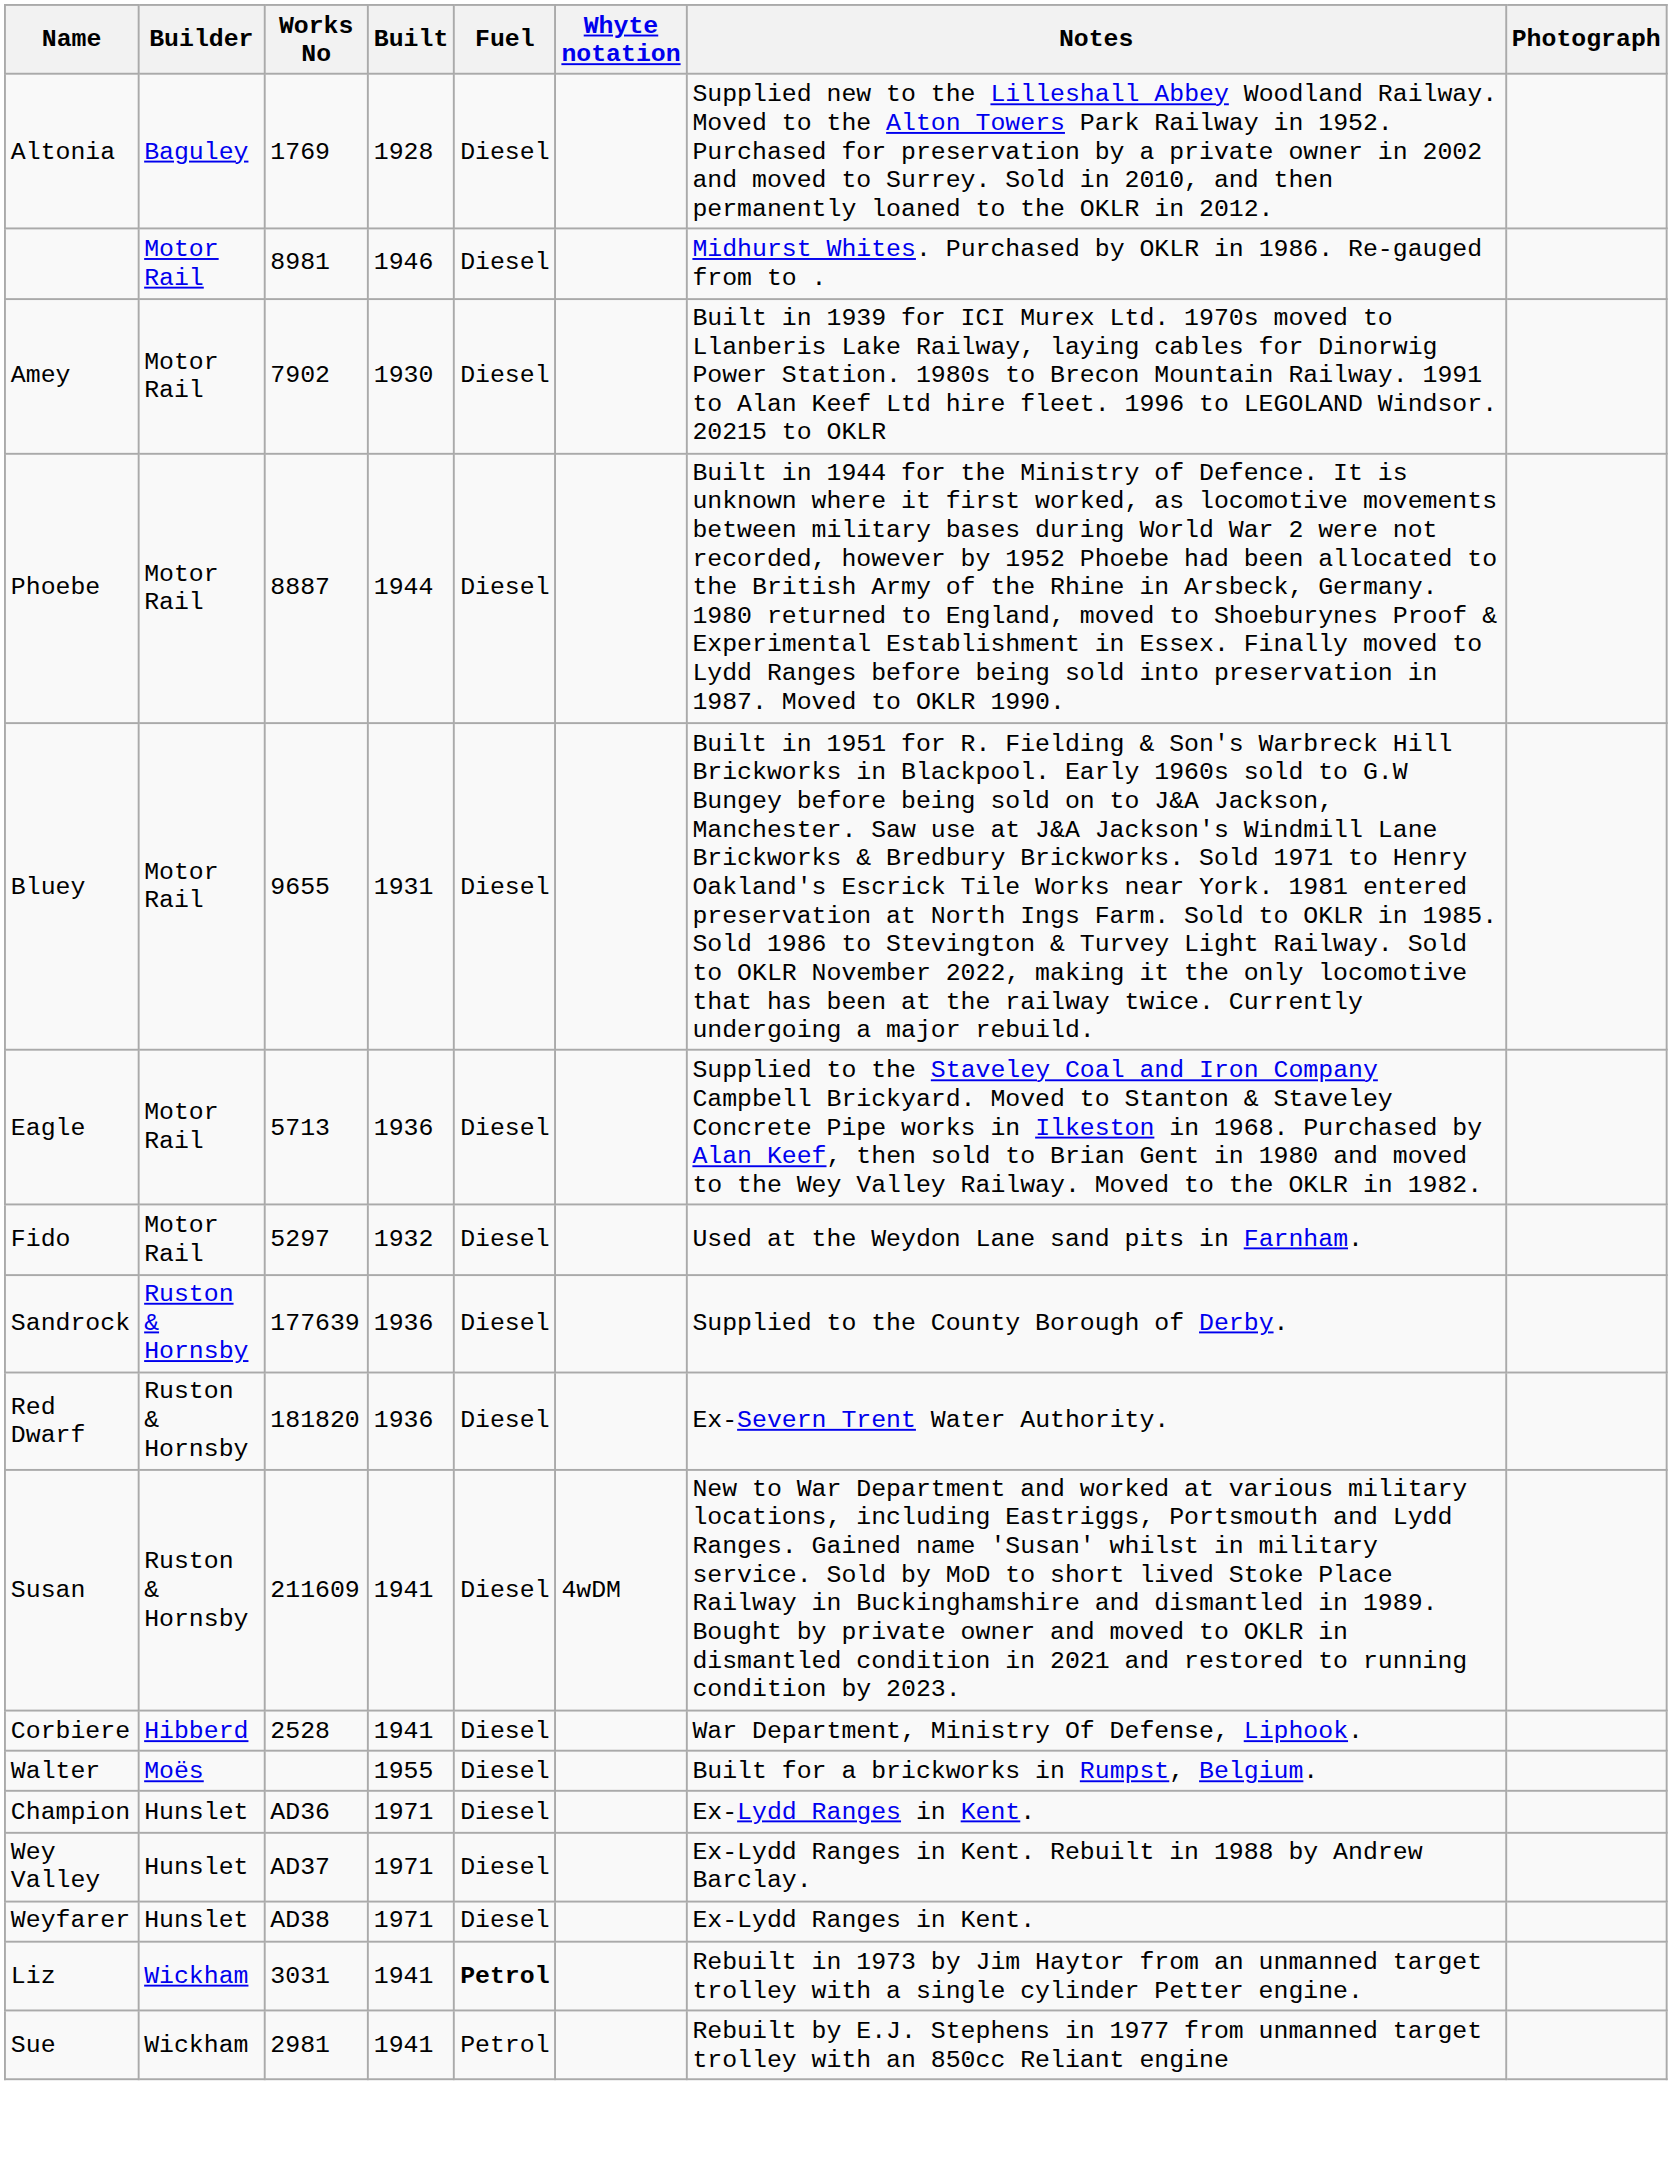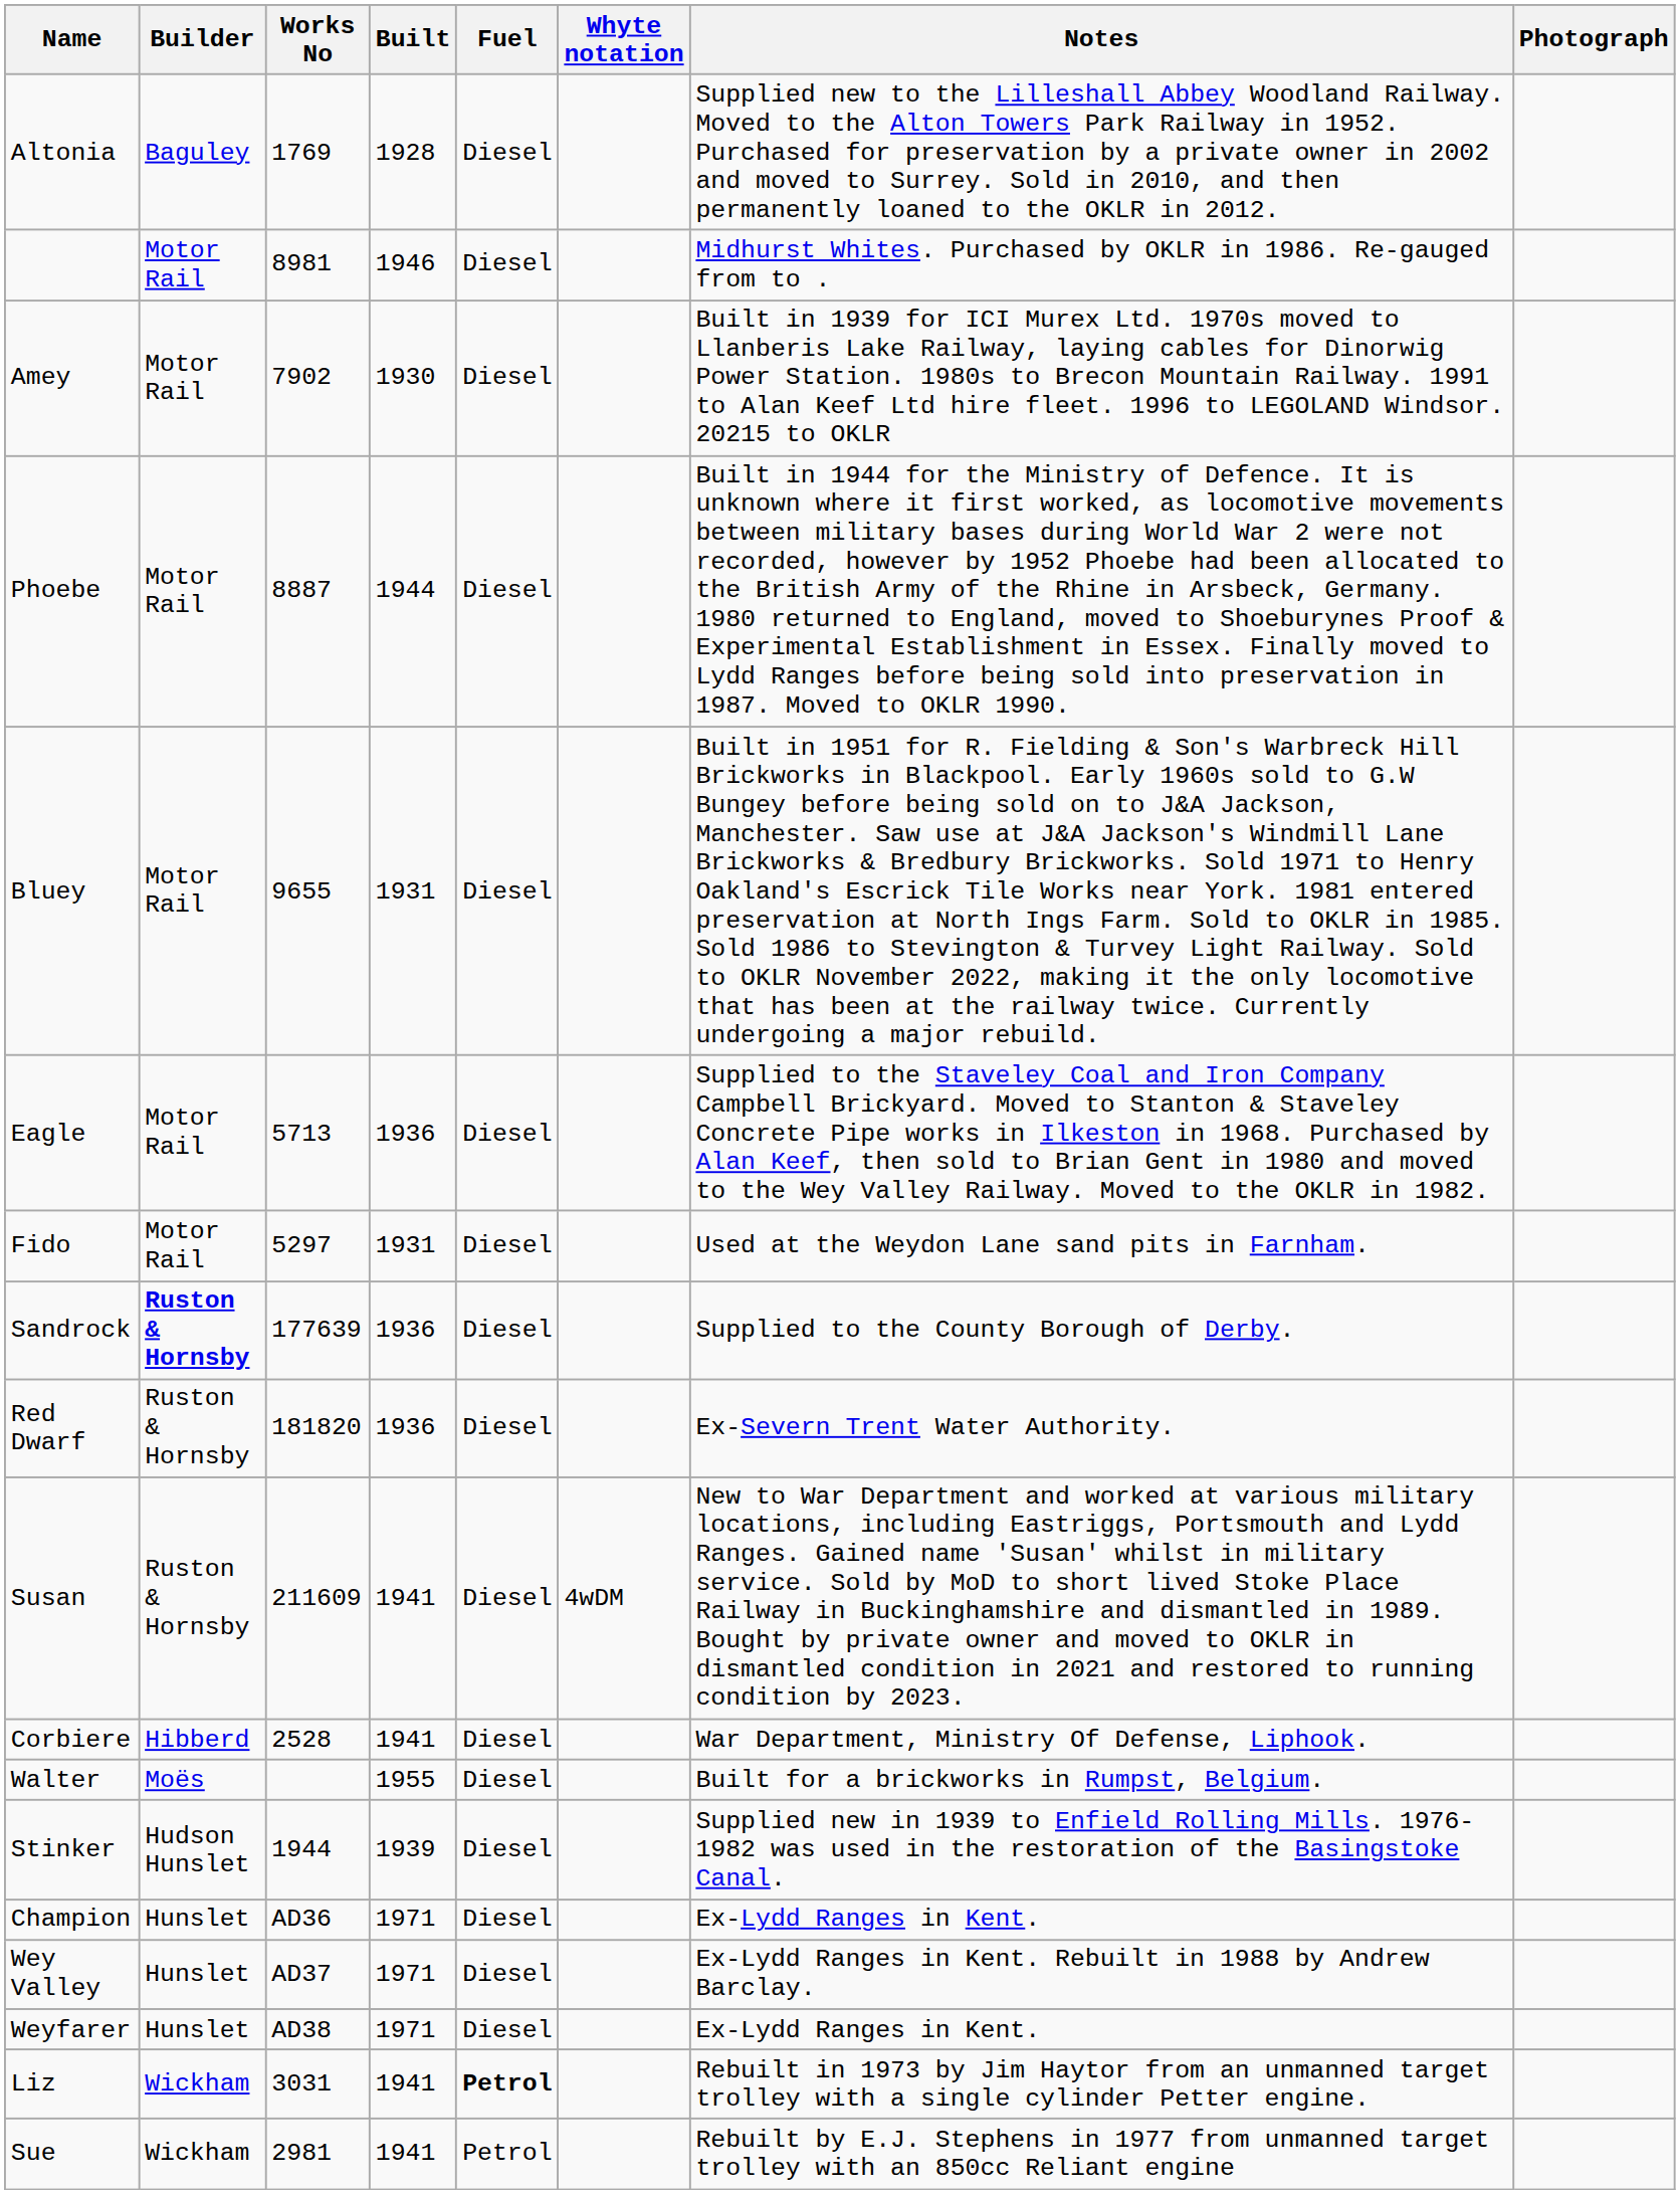 <table class="wikitable">
 <tr>
 <th>Name</th>
 <th>Builder</th>
 <th>Works No</th>
 <th>Built</th>
 <th>Fuel</th>
 <th width="60pt"><a href='#'>Whyte notation</a></th>
 <th>Notes</th>
 <th>Photograph</th>
 </tr>
 <tr>
 <td>Altonia</td>
 <td><a href='#'>Baguley</a></td>
 <td>1769</td>
 <td>1928</td>
 <td>Diesel</td>
 <td></td>
 <td>Supplied new to the <a href='#'>Lilleshall Abbey</a> Woodland Railway. Moved to the <a href='#'>Alton Towers</a> Park Railway in 1952. Purchased for preservation by a private owner in 2002 and moved to Surrey. Sold in 2010, and then permanently loaned to the OKLR in 2012.</td>
 <td></td>
 </tr>
 <tr>
 <td></td>
 <td><a href='#'>Motor Rail</a></td>
 <td>8981</td>
 <td>1946</td>
 <td>Diesel</td>
 <td></td>
 <td><a href='#'>Midhurst Whites</a>. Purchased by OKLR in 1986. Re-gauged from  to .</td>
 <td></td>
 </tr>
 <tr>
 <td>Amey</td>
 <td>Motor Rail</td>
 <td>7902</td>
 <td>1930</td>
 <td>Diesel</td>
 <td></td>
 <td>Built in 1939 for ICI Murex Ltd. 1970s moved to Llanberis Lake Railway, laying cables for Dinorwig Power Station. 1980s to Brecon Mountain Railway. 1991 to Alan Keef Ltd hire fleet. 1996 to LEGOLAND Windsor. 20215 to OKLR </td>
 <td></td>
 </tr>
 <tr>
 <td>Phoebe</td>
 <td>Motor Rail</td>
 <td>8887</td>
 <td>1944</td>
 <td>Diesel</td>
 <td></td>
 <td>Built in 1944 for the Ministry of Defence. It is unknown where it first worked, as locomotive movements between military bases during World War 2 were not recorded, however by 1952 Phoebe had been allocated to the British Army of the Rhine in Arsbeck, Germany. 1980 returned to England, moved to Shoeburynes Proof & Experimental Establishment in Essex. Finally moved to Lydd Ranges before being sold into preservation in 1987. Moved to OKLR 1990. </td>
 <td></td>
 </tr>
 <tr>
 <td>Bluey</td>
 <td>Motor Rail</td>
 <td>9655</td>
 <td>1931</td>
 <td>Diesel</td>
 <td></td>
 <td>Built in 1951 for R. Fielding & Son's Warbreck Hill Brickworks in Blackpool. Early 1960s sold to G.W Bungey before being sold on to J&A Jackson, Manchester. Saw use at J&A Jackson's Windmill Lane Brickworks & Bredbury Brickworks. Sold 1971 to Henry Oakland's Escrick Tile Works near York. 1981 entered preservation at North Ings Farm. Sold to OKLR in 1985. Sold 1986 to Stevington & Turvey Light Railway. Sold to OKLR November 2022, making it the only locomotive that has been at the railway twice. Currently undergoing a major rebuild. </td>
 <td></td>
 </tr>
 <tr>
 <td>Eagle</td>
 <td>Motor Rail</td>
 <td>5713</td>
 <td>1936</td>
 <td>Diesel</td>
 <td></td>
 <td>Supplied to the <a href='#'>Staveley Coal and Iron Company</a> Campbell Brickyard. Moved to Stanton & Staveley Concrete Pipe works in <a href='#'>Ilkeston</a> in 1968. Purchased by <a href='#'>Alan Keef</a>, then sold to Brian Gent in 1980 and moved to the Wey Valley Railway. Moved to the OKLR in 1982.</td>
 <td></td>
 </tr>
 <tr>
 <td>Fido</td>
 <td>Motor Rail</td>
 <td>5297</td>
-<td>1932</td>
+<td>1931</td>
 <td>Diesel</td>
 <td></td>
 <td>Used at the Weydon Lane sand pits in <a href='#'>Farnham</a>.</td>
 <td></td>
 </tr>
 <tr>
 <td>Sandrock</td>
-<td><a href='#'>Ruston & Hornsby</a></td>
+<td><strong><a href='#'>Ruston & Hornsby</a></strong></td>
 <td>177639</td>
 <td>1936</td>
 <td>Diesel</td>
 <td></td>
 <td>Supplied to the County Borough of <a href='#'>Derby</a>.</td>
 <td></td>
 </tr>
 <tr>
 <td>Red Dwarf</td>
 <td>Ruston & Hornsby</td>
 <td>181820</td>
 <td>1936</td>
 <td>Diesel</td>
 <td></td>
 <td>Ex-<a href='#'>Severn Trent</a> Water Authority.</td>
 <td></td>
 </tr>
 <tr>
 <td>Susan</td>
 <td>Ruston & Hornsby</td>
 <td>211609</td>
 <td>1941</td>
 <td>Diesel</td>
 <td>4wDM</td>
 <td>New to War Department and worked at various military locations, including Eastriggs, Portsmouth and Lydd Ranges. Gained name 'Susan' whilst in military service. Sold by MoD to short lived Stoke Place Railway in Buckinghamshire and dismantled in 1989. Bought by private owner and moved to OKLR in dismantled condition in 2021 and restored to running condition by 2023.</td>
 <td></td>
 </tr>
 <tr>
 <td>Corbiere</td>
 <td><a href='#'>Hibberd</a></td>
 <td>2528</td>
 <td>1941</td>
 <td>Diesel</td>
 <td></td>
 <td>War Department, Ministry Of Defense, <a href='#'>Liphook</a>.</td>
 <td></td>
 </tr>
 <tr>
 <td>Walter</td>
 <td><a href='#'>Moës</a></td>
 <td></td>
 <td>1955</td>
 <td>Diesel</td>
 <td></td>
 <td>Built for a brickworks in <a href='#'>Rumpst</a>, <a href='#'>Belgium</a>.</td>
+<td></td>
+</tr>
+<tr>
+<td>Stinker</td>
+<td>Hudson Hunslet</td>
+<td>1944</td>
+<td>1939</td>
+<td>Diesel</td>
+<td></td>
+<td>Supplied new in 1939 to <a href='#'>Enfield Rolling Mills</a>. 1976-1982 was used in the restoration of the <a href='#'>Basingstoke Canal</a>.</td>
 <td></td>
 </tr>
 <tr>
 <td>Champion</td>
 <td>Hunslet</td>
 <td>AD36</td>
 <td>1971</td>
 <td>Diesel</td>
 <td></td>
 <td>Ex-<a href='#'>Lydd Ranges</a> in <a href='#'>Kent</a>.</td>
 <td></td>
 </tr>
 <tr>
 <td>Wey Valley</td>
 <td>Hunslet</td>
 <td>AD37</td>
 <td>1971</td>
 <td>Diesel</td>
 <td></td>
 <td>Ex-Lydd Ranges in Kent. Rebuilt in 1988 by Andrew Barclay.</td>
 <td></td>
 </tr>
 <tr>
 <td>Weyfarer</td>
 <td>Hunslet</td>
 <td>AD38</td>
 <td>1971</td>
 <td>Diesel</td>
 <td></td>
 <td>Ex-Lydd Ranges in Kent.</td>
 <td></td>
 </tr>
 <tr>
 <td>Liz</td>
 <td><a href='#'>Wickham</a></td>
 <td>3031</td>
 <td>1941</td>
 <td><strong>Petrol</strong></td>
 <td></td>
 <td>Rebuilt in 1973 by Jim Haytor from an unmanned target trolley with a single cylinder Petter engine.</td>
 <td></td>
 </tr>
 <tr>
 <td>Sue</td>
 <td>Wickham</td>
 <td>2981</td>
 <td>1941</td>
 <td>Petrol</td>
 <td></td>
 <td>Rebuilt by E.J. Stephens in 1977 from unmanned target trolley with an 850cc Reliant engine</td>
 <td></td>
 </tr>
 </table>
